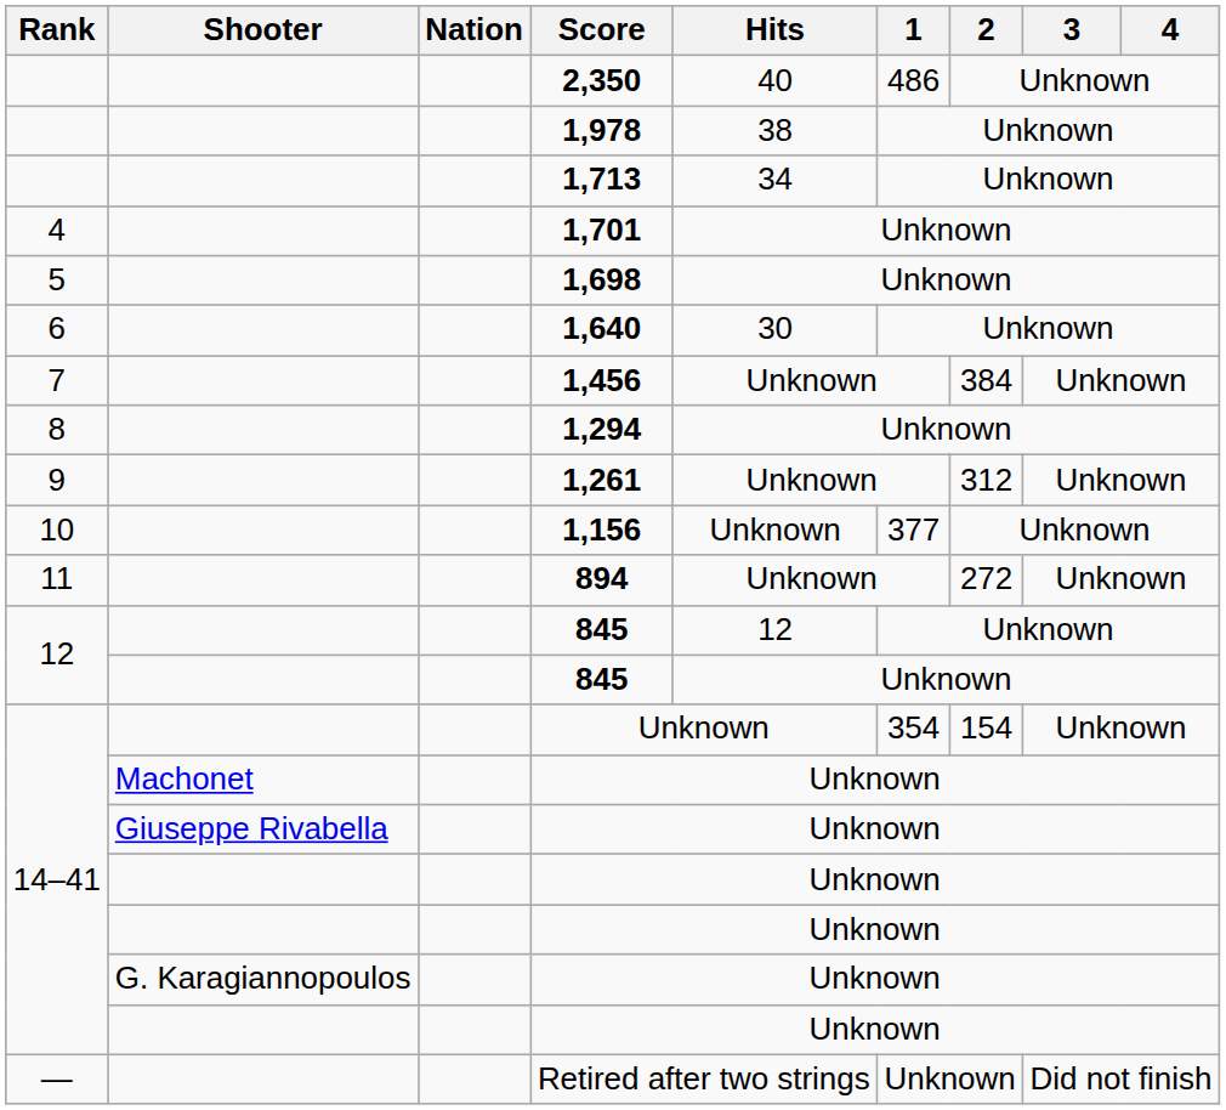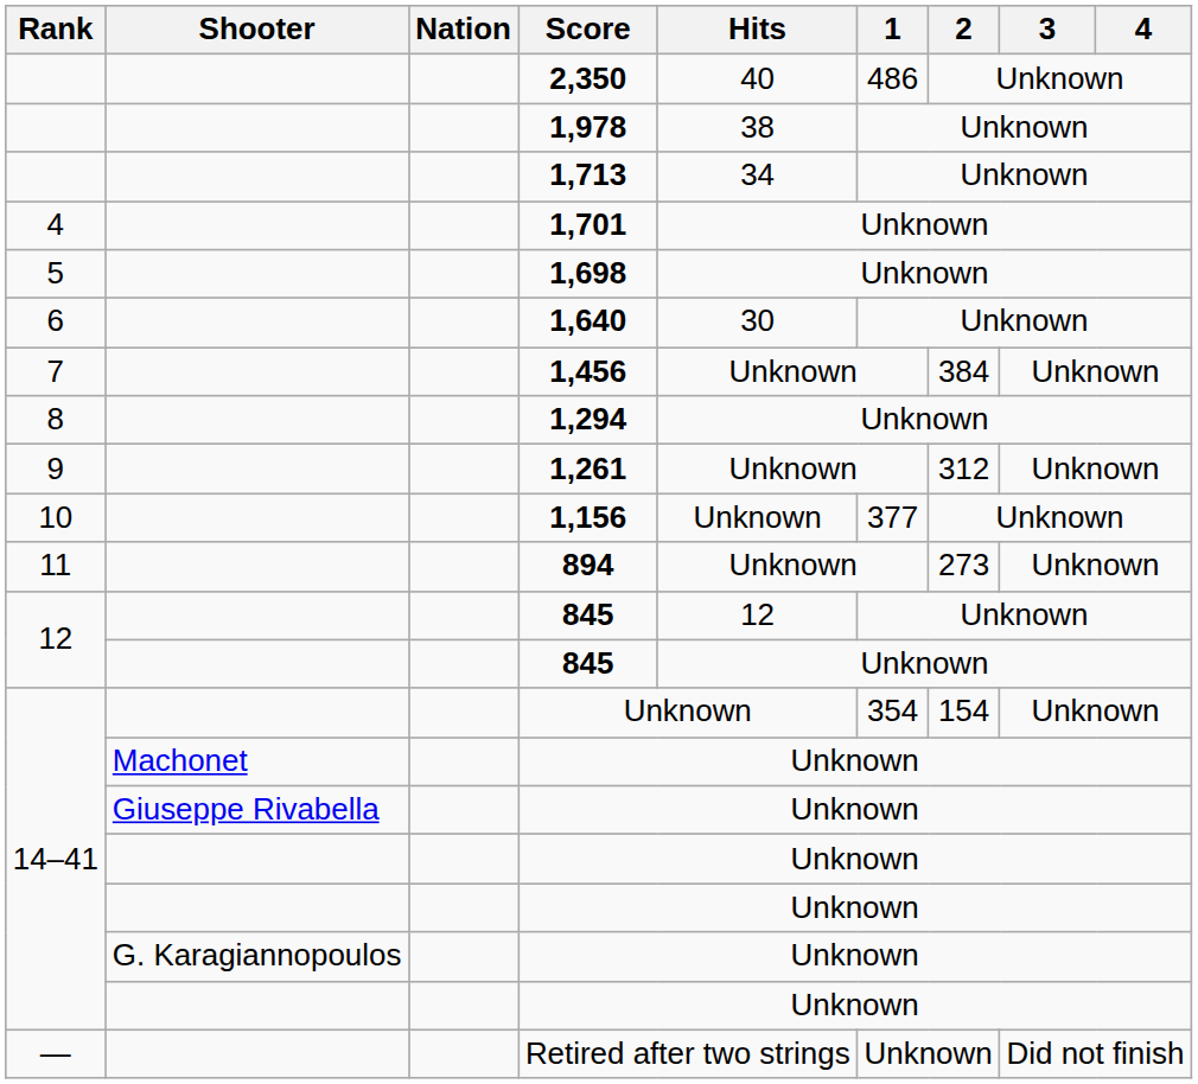 <table class="wikitable sortable" style="text-align:center">
 <tr>
 <th>Rank</th>
 <th>Shooter</th>
 <th>Nation</th>
 <th>Score</th>
 <th>Hits</th>
 <th>1</th>
 <th>2</th>
 <th>3</th>
 <th>4</th>
 </tr>
 <tr>
 <td></td>
 <td align=left></td>
 <td align=left></td>
 <td><strong>2,350</strong></td>
 <td>40</td>
 <td>486</td>
 <td colspan=3 data-sort-value=0>Unknown</td>
 </tr>
 <tr>
 <td></td>
 <td align=left></td>
 <td align=left></td>
 <td><strong>1,978</strong></td>
 <td>38</td>
 <td colspan=4 data-sort-value=0>Unknown</td>
 </tr>
 <tr>
 <td></td>
 <td align=left></td>
 <td align=left></td>
 <td><strong>1,713</strong></td>
 <td>34</td>
 <td colspan=4 data-sort-value=0>Unknown</td>
 </tr>
 <tr>
 <td>4</td>
 <td align=left></td>
 <td align=left></td>
 <td><strong>1,701</strong></td>
 <td colspan=5 data-sort-value=0>Unknown</td>
 </tr>
 <tr>
 <td>5</td>
 <td align=left></td>
 <td align=left></td>
 <td><strong>1,698</strong></td>
 <td colspan=5 data-sort-value=0>Unknown</td>
 </tr>
 <tr>
 <td>6</td>
 <td align=left></td>
 <td align=left></td>
 <td><strong>1,640</strong></td>
 <td>30</td>
 <td colspan=4 data-sort-value=0>Unknown</td>
 </tr>
 <tr>
 <td>7</td>
 <td align=left></td>
 <td align=left></td>
 <td><strong>1,456</strong></td>
 <td colspan=2 data-sort-value=0>Unknown</td>
 <td>384</td>
 <td colspan=2 data-sort-value=0>Unknown</td>
 </tr>
 <tr>
 <td>8</td>
 <td align=left></td>
 <td align=left></td>
 <td><strong>1,294</strong></td>
 <td colspan=5 data-sort-value=0>Unknown</td>
 </tr>
 <tr>
 <td>9</td>
 <td align=left></td>
 <td align=left></td>
 <td><strong>1,261</strong></td>
 <td colspan=2 data-sort-value=0>Unknown</td>
 <td>312</td>
 <td colspan=2 data-sort-value=0>Unknown</td>
 </tr>
 <tr>
 <td>10</td>
 <td align=left></td>
 <td align=left></td>
 <td><strong>1,156</strong></td>
 <td data-sort-value=0>Unknown</td>
 <td>377</td>
 <td colspan=3 data-sort-value=0>Unknown</td>
 </tr>
 <tr>
 <td>11</td>
 <td align=left></td>
 <td align=left></td>
 <td><strong>894</strong></td>
 <td colspan=2 data-sort-value=0>Unknown</td>
-<td>272</td>
+<td>273</td>
 <td colspan=2 data-sort-value=0>Unknown</td>
 </tr>
 <tr>
 <td rowspan=2>12</td>
 <td align=left></td>
 <td align=left></td>
 <td><strong>845</strong></td>
 <td>12</td>
 <td colspan=4 data-sort-value=0>Unknown</td>
 </tr>
 <tr>
 <td align=left></td>
 <td align=left></td>
 <td><strong>845</strong></td>
 <td colspan=5 data-sort-value=0>Unknown</td>
 </tr>
 <tr>
 <td rowspan=7>14–41</td>
 <td align=left></td>
 <td align=left></td>
 <td colspan=2 data-sort-value=0>Unknown</td>
 <td>354</td>
 <td>154</td>
 <td colspan=2 data-sort-value=0>Unknown</td>
 </tr>
 <tr>
 <td align=left><a href='#'>Machonet</a></td>
 <td align=left></td>
 <td colspan=6 data-sort-value=0>Unknown</td>
 </tr>
 <tr>
 <td align=left data-sort-value="Rivabella, Giuseppe"><a href='#'>Giuseppe Rivabella</a></td>
 <td align=left></td>
 <td colspan=6 data-sort-value=0>Unknown</td>
 </tr>
 <tr>
 <td align=left></td>
 <td align=left></td>
 <td colspan=6 data-sort-value=0>Unknown</td>
 </tr>
 <tr>
 <td align=left></td>
 <td align=left></td>
 <td colspan=6 data-sort-value=0>Unknown</td>
 </tr>
 <tr>
 <td align=left>G. Karagiannopoulos</td>
 <td align=left></td>
 <td colspan=6 data-sort-value=0>Unknown</td>
 </tr>
 <tr>
 <td align=left></td>
 <td align=left></td>
 <td colspan=6 data-sort-value=0>Unknown</td>
 </tr>
 <tr>
 <td data-sort-value=42>—</td>
 <td align=left></td>
 <td align=left></td>
 <td colspan=2 data-sort-value=0>Retired after two strings</td>
 <td colspan=2 data-sort-value=0>Unknown</td>
 <td colspan=2 data-sort-value=0>Did not finish</td>
 </tr>
 </table>
